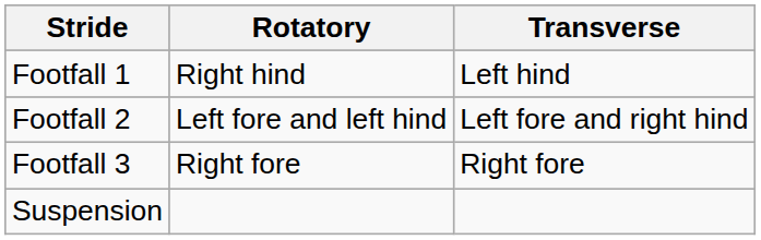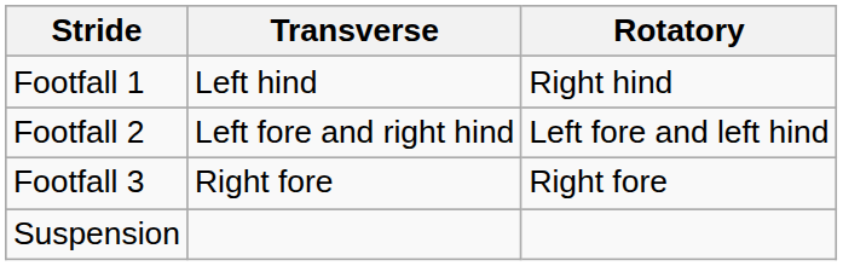 <table class="wikitable">
 <tr>
 <th>Stride</th>
+<th>Transverse</th>
 <th>Rotatory</th>
-<th>Transverse</th>
 </tr>
 <tr>
 <td>Footfall 1</td>
+<td>Left hind</td>
 <td>Right hind</td>
-<td>Left hind</td>
 </tr>
 <tr>
 <td>Footfall 2</td>
+<td>Left fore and right hind</td>
 <td>Left fore and left hind</td>
-<td>Left fore and right hind</td>
 </tr>
 <tr>
 <td>Footfall 3</td>
 <td>Right fore</td>
 <td>Right fore</td>
 </tr>
 <tr>
 <td>Suspension</td>
 <td></td>
 <td></td>
 </tr>
 </table>
